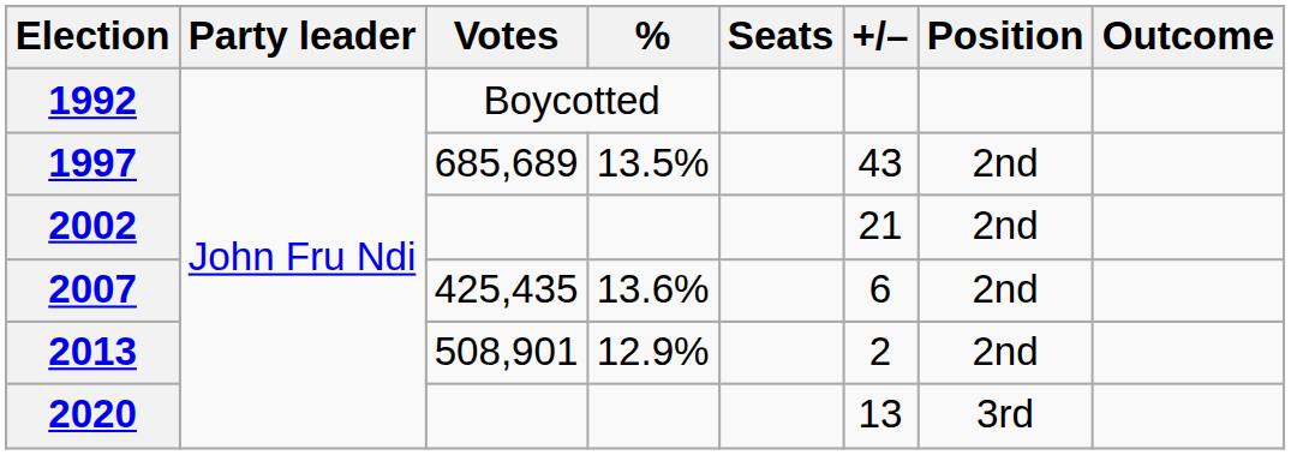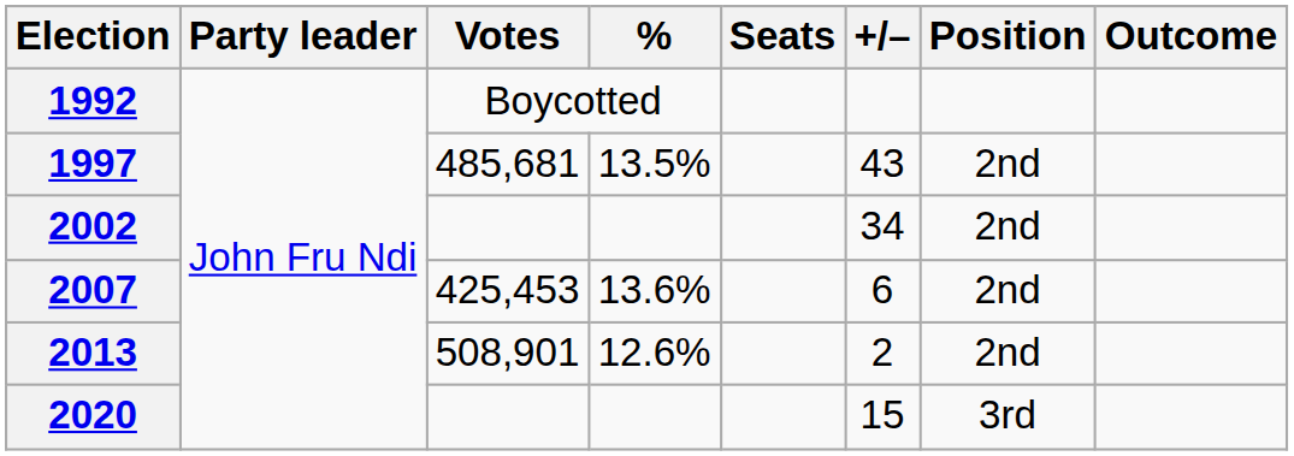 <table class="wikitable" style="text-align:center">
 <tr>
 <th><strong>Election</strong></th>
 <th>Party leader</th>
 <th><strong>Votes</strong></th>
 <th><strong>%</strong></th>
 <th><strong>Seats</strong></th>
 <th>+/–</th>
 <th><strong>Position</strong></th>
 <th><strong>Outcome</strong></th>
 </tr>
 <tr>
 <th><a href='#'>1992</a></th>
 <td rowspan="6"><a href='#'>John Fru Ndi</a></td>
 <td colspan="2">Boycotted</td>
 <td></td>
 <td></td>
 <td></td>
 <td></td>
 </tr>
 <tr>
 <th><a href='#'>1997</a></th>
-<td>685,689</td>
+<td>485,681</td>
 <td>13.5%</td>
 <td></td>
 <td> 43</td>
 <td> 2nd</td>
 <td></td>
 </tr>
 <tr>
 <th><a href='#'>2002</a></th>
 <td></td>
 <td></td>
 <td></td>
-<td> 21</td>
+<td> 34</td>
 <td> 2nd</td>
 <td></td>
 </tr>
 <tr>
 <th><a href='#'>2007</a></th>
-<td>425,435</td>
+<td>425,453</td>
 <td>13.6%</td>
 <td></td>
 <td> 6</td>
 <td> 2nd</td>
 <td></td>
 </tr>
 <tr>
 <th><a href='#'>2013</a></th>
 <td>508,901</td>
-<td>12.9%</td>
+<td>12.6%</td>
 <td></td>
 <td> 2</td>
 <td> 2nd</td>
 <td></td>
 </tr>
 <tr>
 <th><a href='#'>2020</a></th>
 <td></td>
 <td></td>
 <td></td>
-<td> 13</td>
+<td> 15</td>
 <td> 3rd</td>
 <td></td>
 </tr>
 </table>
